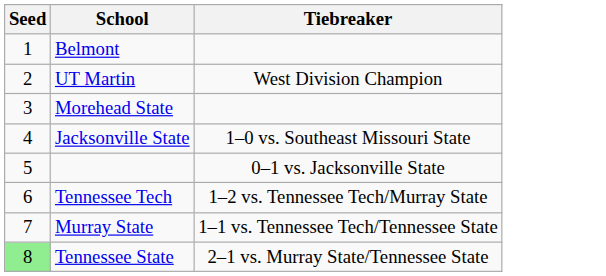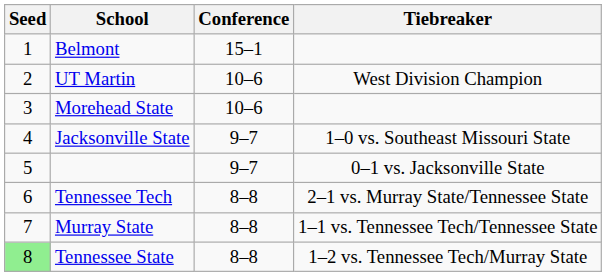 <table class="wikitable" style="text-align:center">
 <tr>
 <th>Seed</th>
 <th>School</th>
+<th>Conference</th>
 <th>Tiebreaker</th>
 </tr>
 <tr>
 <td>1</td>
 <td align=left><a href='#'>Belmont</a></td>
+<td>15–1</td>
 <td></td>
 </tr>
 <tr>
 <td>2</td>
 <td align=left><a href='#'>UT Martin</a></td>
+<td>10–6</td>
 <td>West Division Champion</td>
 </tr>
 <tr>
 <td>3</td>
 <td align=left><a href='#'>Morehead State</a></td>
+<td>10–6</td>
 <td></td>
 </tr>
 <tr>
 <td>4</td>
 <td align=left><a href='#'>Jacksonville State</a></td>
+<td>9–7</td>
 <td>1–0 vs. Southeast Missouri State</td>
 </tr>
 <tr>
 <td>5</td>
 <td align=left></td>
+<td>9–7</td>
 <td>0–1 vs. Jacksonville State</td>
 </tr>
 <tr>
 <td>6</td>
 <td align=left><a href='#'>Tennessee Tech</a></td>
-<td>1–2 vs. Tennessee Tech/Murray State</td>
+<td>8–8</td>
+<td>2–1 vs. Murray State/Tennessee State</td>
 </tr>
 <tr>
 <td>7</td>
 <td align=left><a href='#'>Murray State</a></td>
+<td>8–8</td>
 <td>1–1 vs. Tennessee Tech/Tennessee State</td>
 </tr>
 <tr>
 <td style="background: lightgreen;">8</td>
 <td align=left><a href='#'>Tennessee State</a></td>
-<td>2–1 vs. Murray State/Tennessee State</td>
+<td>8–8</td>
+<td>1–2 vs. Tennessee Tech/Murray State</td>
 </tr>
 </table>
